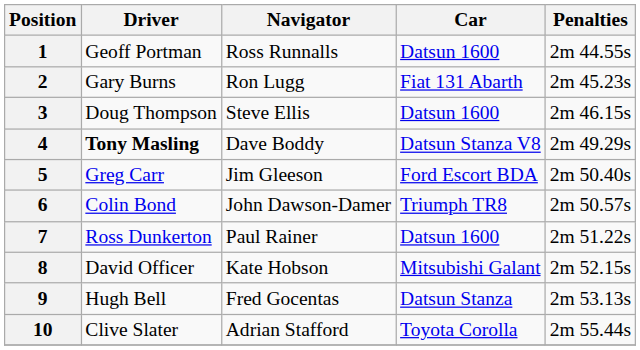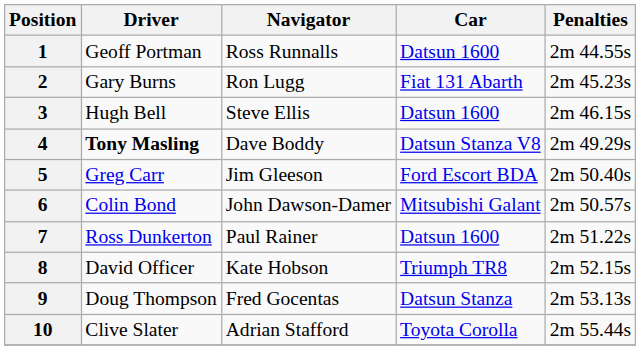 <table class="wikitable" border="1">
 <tr>
 <th>Position</th>
 <th>Driver</th>
 <th>Navigator</th>
 <th>Car</th>
 <th>Penalties</th>
 </tr>
 <tr>
 <th>1</th>
 <td>Geoff Portman</td>
 <td>Ross Runnalls</td>
 <td><a href='#'>Datsun 1600</a></td>
 <td align="center">2m 44.55s</td>
 </tr>
 <tr>
 <th>2</th>
 <td>Gary Burns</td>
 <td>Ron Lugg</td>
 <td><a href='#'>Fiat 131 Abarth</a></td>
 <td align="center">2m 45.23s</td>
 </tr>
 <tr>
 <th>3</th>
-<td>Doug Thompson</td>
+<td>Hugh Bell</td>
 <td>Steve Ellis</td>
 <td><a href='#'>Datsun 1600</a></td>
 <td align="center">2m 46.15s</td>
 </tr>
 <tr>
 <th>4</th>
 <td><strong>Tony Masling</strong></td>
 <td>Dave Boddy</td>
 <td><a href='#'>Datsun Stanza V8</a></td>
 <td align="center">2m 49.29s</td>
 </tr>
 <tr>
 <th>5</th>
 <td><a href='#'>Greg Carr</a></td>
 <td>Jim Gleeson</td>
 <td><a href='#'>Ford Escort BDA</a></td>
 <td align="center">2m 50.40s</td>
 </tr>
 <tr>
 <th>6</th>
 <td><a href='#'>Colin Bond</a></td>
 <td>John Dawson-Damer</td>
-<td><a href='#'>Triumph TR8</a></td>
+<td><a href='#'>Mitsubishi Galant</a></td>
 <td align="center">2m 50.57s</td>
 </tr>
 <tr>
 <th>7</th>
 <td><a href='#'>Ross Dunkerton</a></td>
 <td>Paul Rainer</td>
 <td><a href='#'>Datsun 1600</a></td>
 <td align="center">2m 51.22s</td>
 </tr>
 <tr>
 <th>8</th>
 <td>David Officer</td>
 <td>Kate Hobson</td>
-<td><a href='#'>Mitsubishi Galant</a></td>
+<td><a href='#'>Triumph TR8</a></td>
 <td align="center">2m 52.15s</td>
 </tr>
 <tr>
 <th>9</th>
-<td>Hugh Bell</td>
+<td>Doug Thompson</td>
 <td>Fred Gocentas</td>
 <td><a href='#'>Datsun Stanza</a></td>
 <td align="center">2m 53.13s</td>
 </tr>
 <tr>
 <th>10</th>
 <td>Clive Slater</td>
 <td>Adrian Stafford</td>
 <td><a href='#'>Toyota Corolla</a></td>
 <td align="center">2m 55.44s</td>
 </tr>
 <tr>
 </tr>
 </table>
